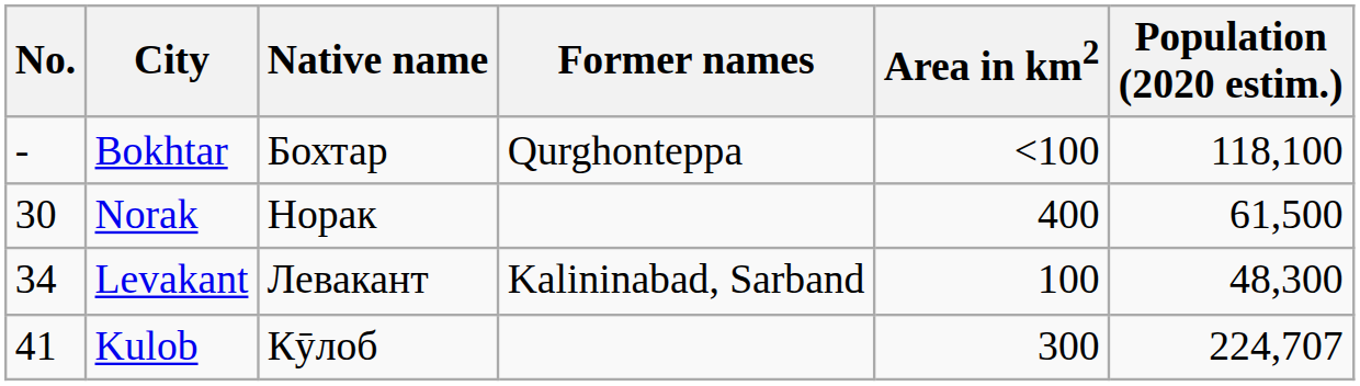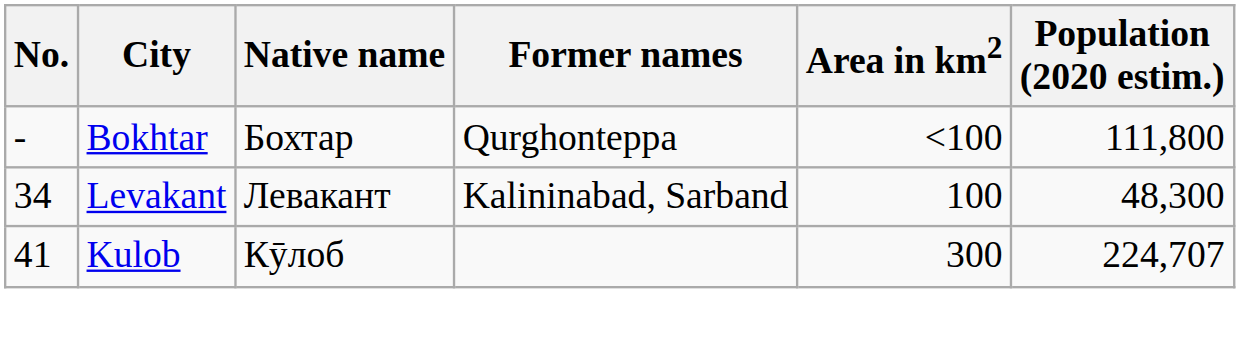 <table class="wikitable sortable">
 <tr>
 <th>No.</th>
 <th>City</th>
 <th>Native name</th>
 <th>Former names</th>
 <th>Area in km<sup>2</sup></th>
 <th>Population<br>(2020 estim.)</th>
 </tr>
 <tr>
 <td>-</td>
 <td><a href='#'>Bokhtar</a></td>
 <td>Бохтар</td>
 <td>Qurghonteppa</td>
 <td align="right"><100</td>
-<td align="right">118,100</td>
-</tr>
-<tr>
-<td>30</td>
-<td><a href='#'>Norak</a></td>
-<td>Норак</td>
-<td></td>
-<td align="right">400</td>
-<td align="right">61,500</td>
+<td align="right">111,800</td>
 </tr>
 <tr>
 <td>34</td>
 <td><a href='#'>Levakant</a></td>
 <td>Левакант</td>
 <td>Kalininabad, Sarband</td>
 <td align="right">100</td>
 <td align="right">48,300</td>
 </tr>
 <tr>
 <td>41</td>
 <td><a href='#'>Kulob</a></td>
 <td>Кӯлоб</td>
 <td></td>
 <td align="right">300</td>
 <td align="right">224,707</td>
 </tr>
 </table>
